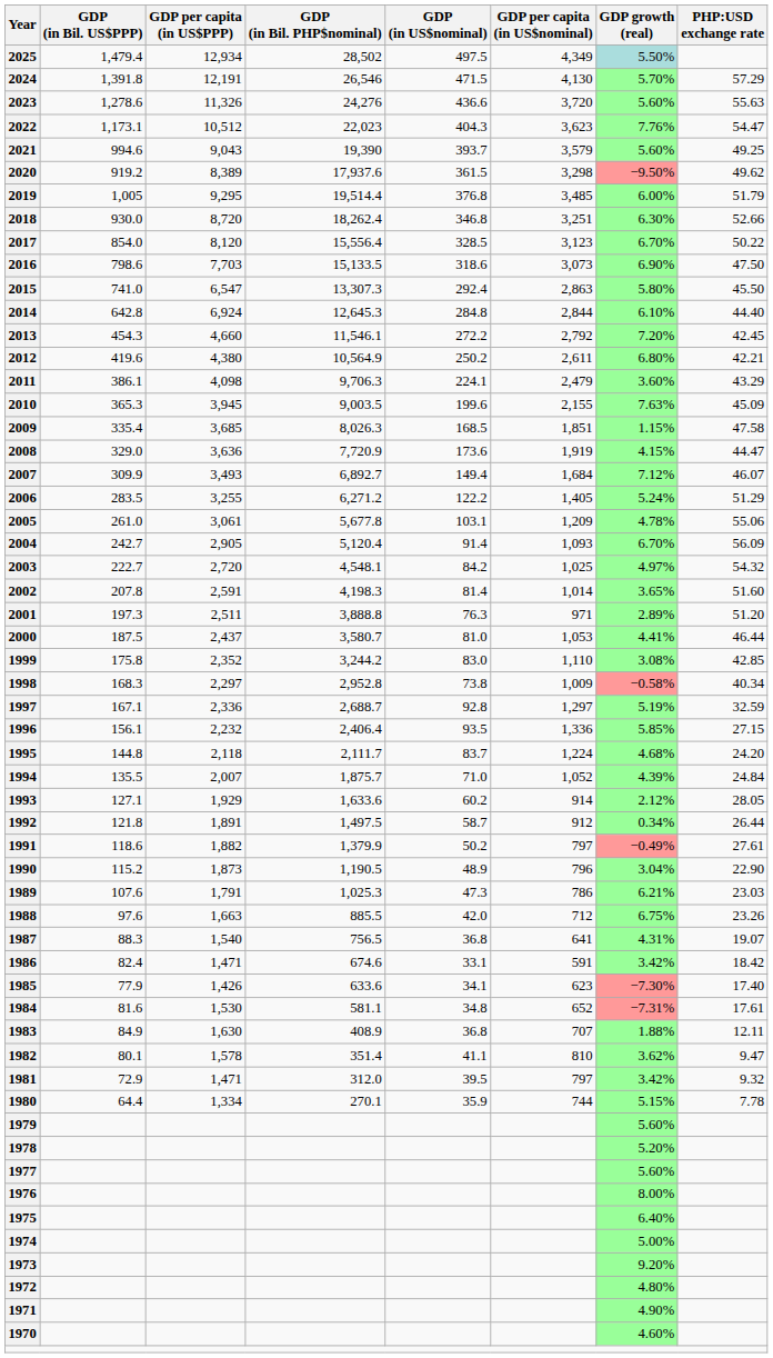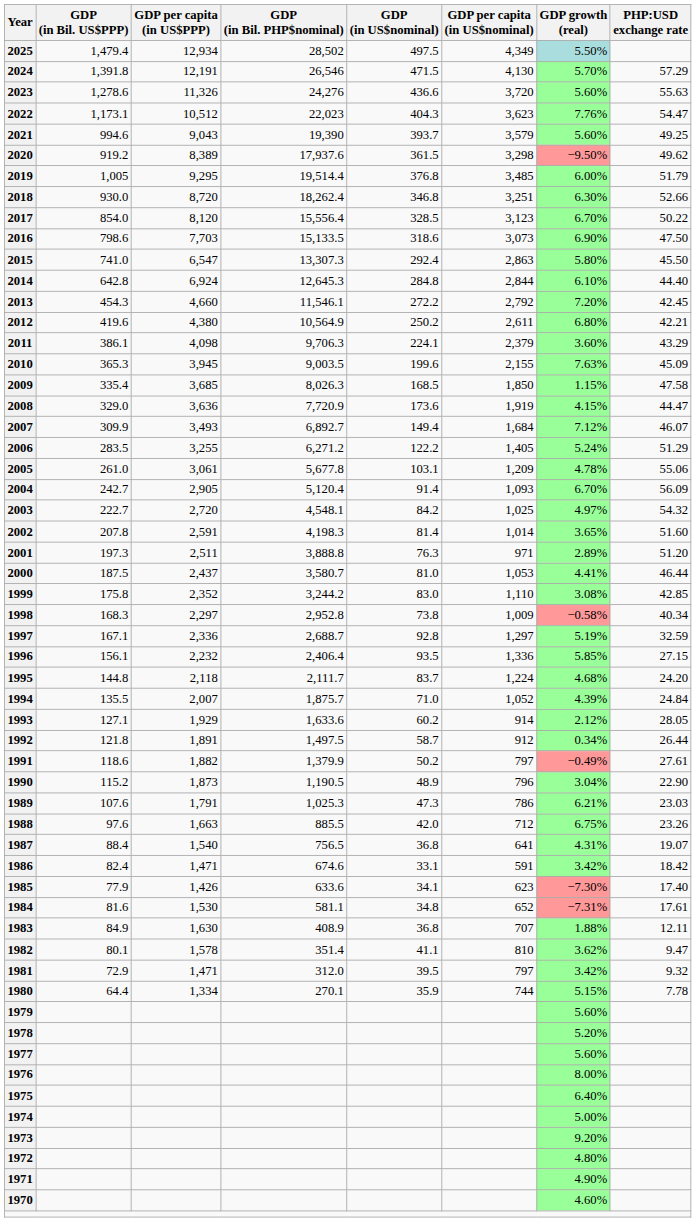 <table class="wikitable sortable" style="text-align:right; font-size:90%;">
 <tr>
 <th>Year</th>
 <th scope="col" data-sort-type="number">GDP<br>(in Bil. US$PPP)</th>
 <th scope="col" data-sort-type="number">GDP per capita<br>(in US$PPP)</th>
 <th scope="col" data-sort-type="number">GDP<br>(in Bil. PHP$nominal)</th>
 <th scope="col" data-sort-type="number">GDP<br>(in US$nominal)</th>
 <th scope="col" data-sort-type="number">GDP per capita<br>(in US$nominal)</th>
 <th>GDP growth<br>(real)</th>
 <th>PHP:USD<br>exchange rate</th>
 </tr>
 <tr>
 <th scope="row">2025</th>
 <td>1,479.4</td>
 <td>12,934</td>
 <td>28,502</td>
 <td>497.5</td>
 <td>4,349</td>
 <td style="background:#ADD;">5.50%</td>
 <td></td>
 </tr>
 <tr>
 <th scope="row">2024</th>
 <td>1,391.8</td>
 <td>12,191</td>
 <td>26,546</td>
 <td>471.5</td>
 <td>4,130</td>
 <td style="background:#9f9;">5.70%</td>
 <td>57.29</td>
 </tr>
 <tr>
 <th scope="row">2023</th>
 <td>1,278.6</td>
 <td>11,326</td>
 <td>24,276</td>
 <td>436.6</td>
 <td>3,720</td>
 <td style="background:#9f9;">5.60%</td>
 <td>55.63</td>
 </tr>
 <tr>
 <th scope="row">2022</th>
 <td>1,173.1</td>
 <td>10,512</td>
 <td>22,023</td>
 <td>404.3</td>
 <td>3,623</td>
 <td style="background:#9f9;">7.76%</td>
 <td>54.47</td>
 </tr>
 <tr>
 <th scope="row">2021</th>
 <td>994.6</td>
 <td>9,043</td>
 <td>19,390</td>
 <td>393.7</td>
 <td>3,579</td>
 <td style="background:#9f9;">5.60%</td>
 <td>49.25</td>
 </tr>
 <tr>
 <th scope="row">2020</th>
 <td>919.2</td>
 <td>8,389</td>
 <td>17,937.6</td>
 <td>361.5</td>
 <td>3,298</td>
 <td style="background:#f99;">−9.50%</td>
 <td>49.62</td>
 </tr>
 <tr>
 <th scope="row">2019</th>
 <td>1,005</td>
 <td>9,295</td>
 <td>19,514.4</td>
 <td>376.8</td>
 <td>3,485</td>
 <td style="background:#9f9;">6.00%</td>
 <td>51.79</td>
 </tr>
 <tr>
 <th scope="row">2018</th>
 <td>930.0</td>
 <td>8,720</td>
 <td>18,262.4</td>
 <td>346.8</td>
 <td>3,251</td>
 <td style="background:#9f9;">6.30%</td>
 <td>52.66</td>
 </tr>
 <tr>
 <th scope="row">2017</th>
 <td>854.0</td>
 <td>8,120</td>
 <td>15,556.4</td>
 <td>328.5</td>
 <td>3,123</td>
 <td style="background:#9f9;">6.70%</td>
 <td>50.22</td>
 </tr>
 <tr>
 <th scope="row">2016</th>
 <td>798.6</td>
 <td>7,703</td>
 <td>15,133.5</td>
 <td>318.6</td>
 <td>3,073</td>
 <td style="background:#9f9;">6.90%</td>
 <td>47.50</td>
 </tr>
 <tr>
 <th scope="row">2015</th>
 <td>741.0</td>
 <td>6,547</td>
 <td>13,307.3</td>
 <td>292.4</td>
 <td>2,863</td>
 <td style="background:#9f9;">5.80%</td>
 <td>45.50</td>
 </tr>
 <tr>
 <th scope="row">2014</th>
 <td>642.8</td>
 <td>6,924</td>
 <td>12,645.3</td>
 <td>284.8</td>
 <td>2,844</td>
 <td style="background:#9f9;">6.10%</td>
 <td>44.40</td>
 </tr>
 <tr>
 <th scope="row">2013</th>
 <td>454.3</td>
 <td>4,660</td>
 <td>11,546.1</td>
 <td>272.2</td>
 <td>2,792</td>
 <td style="background:#9f9;">7.20%</td>
 <td>42.45</td>
 </tr>
 <tr>
 <th scope="row">2012</th>
 <td>419.6</td>
 <td>4,380</td>
 <td>10,564.9</td>
 <td>250.2</td>
 <td>2,611</td>
 <td style="background:#9f9;">6.80%</td>
 <td>42.21</td>
 </tr>
 <tr>
 <th scope="row">2011</th>
 <td>386.1</td>
 <td>4,098</td>
 <td>9,706.3</td>
 <td>224.1</td>
-<td>2,479</td>
+<td>2,379</td>
 <td style="background:#9f9;">3.60%</td>
 <td>43.29</td>
 </tr>
 <tr>
 <th scope="row">2010</th>
 <td>365.3</td>
 <td>3,945</td>
 <td>9,003.5</td>
 <td>199.6</td>
 <td>2,155</td>
 <td style="background:#9f9;">7.63%</td>
 <td>45.09</td>
 </tr>
 <tr>
 <th scope="row">2009</th>
 <td>335.4</td>
 <td>3,685</td>
 <td>8,026.3</td>
 <td>168.5</td>
-<td>1,851</td>
+<td>1,850</td>
 <td style="background:#9f9;">1.15%</td>
 <td>47.58</td>
 </tr>
 <tr>
 <th scope="row">2008</th>
 <td>329.0</td>
 <td>3,636</td>
 <td>7,720.9</td>
 <td>173.6</td>
 <td>1,919</td>
 <td style="background:#9f9;">4.15%</td>
 <td>44.47</td>
 </tr>
 <tr>
 <th scope="row">2007</th>
 <td>309.9</td>
 <td>3,493</td>
 <td>6,892.7</td>
 <td>149.4</td>
 <td>1,684</td>
 <td style="background:#9f9;">7.12%</td>
 <td>46.07</td>
 </tr>
 <tr>
 <th scope="row">2006</th>
 <td>283.5</td>
 <td>3,255</td>
 <td>6,271.2</td>
 <td>122.2</td>
 <td>1,405</td>
 <td style="background:#9f9;">5.24%</td>
 <td>51.29</td>
 </tr>
 <tr>
 <th scope="row">2005</th>
 <td>261.0</td>
 <td>3,061</td>
 <td>5,677.8</td>
 <td>103.1</td>
 <td>1,209</td>
 <td style="background:#9f9;">4.78%</td>
 <td>55.06</td>
 </tr>
 <tr>
 <th scope="row">2004</th>
 <td>242.7</td>
 <td>2,905</td>
 <td>5,120.4</td>
 <td>91.4</td>
 <td>1,093</td>
 <td style="background:#9f9;">6.70%</td>
 <td>56.09</td>
 </tr>
 <tr>
 <th scope="row">2003</th>
 <td>222.7</td>
 <td>2,720</td>
 <td>4,548.1</td>
 <td>84.2</td>
 <td>1,025</td>
 <td style="background:#9f9;">4.97%</td>
 <td>54.32</td>
 </tr>
 <tr>
 <th scope="row">2002</th>
 <td>207.8</td>
 <td>2,591</td>
 <td>4,198.3</td>
 <td>81.4</td>
 <td>1,014</td>
 <td style="background:#9f9;">3.65%</td>
 <td>51.60</td>
 </tr>
 <tr>
 <th scope="row">2001</th>
 <td>197.3</td>
 <td>2,511</td>
 <td>3,888.8</td>
 <td>76.3</td>
 <td>971</td>
 <td style="background:#9f9;">2.89%</td>
 <td>51.20</td>
 </tr>
 <tr>
 <th scope="row">2000</th>
 <td>187.5</td>
 <td>2,437</td>
 <td>3,580.7</td>
 <td>81.0</td>
 <td>1,053</td>
 <td style="background:#9f9;">4.41%</td>
 <td>46.44</td>
 </tr>
 <tr>
 <th scope="row">1999</th>
 <td>175.8</td>
 <td>2,352</td>
 <td>3,244.2</td>
 <td>83.0</td>
 <td>1,110</td>
 <td style="background:#9f9;">3.08%</td>
 <td>42.85</td>
 </tr>
 <tr>
 <th scope="row">1998</th>
 <td>168.3</td>
 <td>2,297</td>
 <td>2,952.8</td>
 <td>73.8</td>
 <td>1,009</td>
 <td style="background:#f99;">−0.58%</td>
 <td>40.34</td>
 </tr>
 <tr>
 <th scope="row">1997</th>
 <td>167.1</td>
 <td>2,336</td>
 <td>2,688.7</td>
 <td>92.8</td>
 <td>1,297</td>
 <td style="background:#9f9;">5.19%</td>
 <td>32.59</td>
 </tr>
 <tr>
 <th scope="row">1996</th>
 <td>156.1</td>
 <td>2,232</td>
 <td>2,406.4</td>
 <td>93.5</td>
 <td>1,336</td>
 <td style="background:#9f9;">5.85%</td>
 <td>27.15</td>
 </tr>
 <tr>
 <th scope="row">1995</th>
 <td>144.8</td>
 <td>2,118</td>
 <td>2,111.7</td>
 <td>83.7</td>
 <td>1,224</td>
 <td style="background:#9f9;">4.68%</td>
 <td>24.20</td>
 </tr>
 <tr>
 <th scope="row">1994</th>
 <td>135.5</td>
 <td>2,007</td>
 <td>1,875.7</td>
 <td>71.0</td>
 <td>1,052</td>
 <td style="background:#9f9;">4.39%</td>
 <td>24.84</td>
 </tr>
 <tr>
 <th scope="row">1993</th>
 <td>127.1</td>
 <td>1,929</td>
 <td>1,633.6</td>
 <td>60.2</td>
 <td>914</td>
 <td style="background:#9f9;">2.12%</td>
 <td>28.05</td>
 </tr>
 <tr>
 <th scope="row">1992</th>
 <td>121.8</td>
 <td>1,891</td>
 <td>1,497.5</td>
 <td>58.7</td>
 <td>912</td>
 <td style="background:#9f9;">0.34%</td>
 <td>26.44</td>
 </tr>
 <tr>
 <th scope="row">1991</th>
 <td>118.6</td>
 <td>1,882</td>
 <td>1,379.9</td>
 <td>50.2</td>
 <td>797</td>
 <td style="background:#f99;">−0.49%</td>
 <td>27.61</td>
 </tr>
 <tr>
 <th scope="row">1990</th>
 <td>115.2</td>
 <td>1,873</td>
 <td>1,190.5</td>
 <td>48.9</td>
 <td>796</td>
 <td style="background:#9f9;">3.04%</td>
 <td>22.90</td>
 </tr>
 <tr>
 <th scope="row">1989</th>
 <td>107.6</td>
 <td>1,791</td>
 <td>1,025.3</td>
 <td>47.3</td>
 <td>786</td>
 <td style="background:#9f9;">6.21%</td>
 <td>23.03</td>
 </tr>
 <tr>
 <th scope="row">1988</th>
 <td>97.6</td>
 <td>1,663</td>
 <td>885.5</td>
 <td>42.0</td>
 <td>712</td>
 <td style="background:#9f9;">6.75%</td>
 <td>23.26</td>
 </tr>
 <tr>
 <th scope="row">1987</th>
-<td>88.3</td>
+<td>88.4</td>
 <td>1,540</td>
 <td>756.5</td>
 <td>36.8</td>
 <td>641</td>
 <td style="background:#9f9;">4.31%</td>
 <td>19.07</td>
 </tr>
 <tr>
 <th scope="row">1986</th>
 <td>82.4</td>
 <td>1,471</td>
 <td>674.6</td>
 <td>33.1</td>
 <td>591</td>
 <td style="background:#9f9;">3.42%</td>
 <td>18.42</td>
 </tr>
 <tr>
 <th scope="row">1985</th>
 <td>77.9</td>
 <td>1,426</td>
 <td>633.6</td>
 <td>34.1</td>
 <td>623</td>
 <td style="background:#f99;">−7.30%</td>
 <td>17.40</td>
 </tr>
 <tr>
 <th scope="row">1984</th>
 <td>81.6</td>
 <td>1,530</td>
 <td>581.1</td>
 <td>34.8</td>
 <td>652</td>
 <td style="background:#f99;">−7.31%</td>
 <td>17.61</td>
 </tr>
 <tr>
 <th scope="row">1983</th>
 <td>84.9</td>
 <td>1,630</td>
 <td>408.9</td>
 <td>36.8</td>
 <td>707</td>
 <td style="background:#9f9;">1.88%</td>
 <td>12.11</td>
 </tr>
 <tr>
 <th scope="row">1982</th>
 <td>80.1</td>
 <td>1,578</td>
 <td>351.4</td>
 <td>41.1</td>
 <td>810</td>
 <td style="background:#9f9;">3.62%</td>
 <td>9.47</td>
 </tr>
 <tr>
 <th scope="row">1981</th>
 <td>72.9</td>
 <td>1,471</td>
 <td>312.0</td>
 <td>39.5</td>
 <td>797</td>
 <td style="background:#9f9;">3.42%</td>
 <td>9.32</td>
 </tr>
 <tr>
 <th scope="row">1980</th>
 <td>64.4</td>
 <td>1,334</td>
 <td>270.1</td>
 <td>35.9</td>
 <td>744</td>
 <td style="background:#9f9;">5.15%</td>
 <td>7.78</td>
 </tr>
 <tr>
 <th scope="row">1979</th>
 <td></td>
 <td></td>
 <td></td>
 <td></td>
 <td></td>
 <td style="background:#9f9;">5.60%</td>
 <td></td>
 </tr>
 <tr>
 <th scope="row">1978</th>
 <td></td>
 <td></td>
 <td></td>
 <td></td>
 <td></td>
 <td style="background:#9f9;">5.20%</td>
 <td></td>
 </tr>
 <tr>
 <th scope="row">1977</th>
 <td></td>
 <td></td>
 <td></td>
 <td></td>
 <td></td>
 <td style="background:#9f9;">5.60%</td>
 <td></td>
 </tr>
 <tr>
 <th scope="row">1976</th>
 <td></td>
 <td></td>
 <td></td>
 <td></td>
 <td></td>
 <td style="background:#9f9;">8.00%</td>
 <td></td>
 </tr>
 <tr>
 <th scope="row">1975</th>
 <td></td>
 <td></td>
 <td></td>
 <td></td>
 <td></td>
 <td style="background:#9f9;">6.40%</td>
 <td></td>
 </tr>
 <tr>
 <th scope="row">1974</th>
 <td></td>
 <td></td>
 <td></td>
 <td></td>
 <td></td>
 <td style="background:#9f9;">5.00%</td>
 <td></td>
 </tr>
 <tr>
 <th scope="row">1973</th>
 <td></td>
 <td></td>
 <td></td>
 <td></td>
 <td></td>
 <td style="background:#9f9;">9.20%</td>
 <td></td>
 </tr>
 <tr>
 <th scope="row">1972</th>
 <td></td>
 <td></td>
 <td></td>
 <td></td>
 <td></td>
 <td style="background:#9f9;">4.80%</td>
 <td></td>
 </tr>
 <tr>
 <th scope="row">1971</th>
 <td></td>
 <td></td>
 <td></td>
 <td></td>
 <td></td>
 <td style="background:#9f9;">4.90%</td>
 <td></td>
 </tr>
 <tr>
 <th scope="row">1970</th>
 <td></td>
 <td></td>
 <td></td>
 <td></td>
 <td></td>
 <td style="background:#9f9;">4.60%</td>
 <td></td>
 </tr>
 <tr class="sortbottom">
 <td colspan="8"></td>
 </tr>
 </table>
